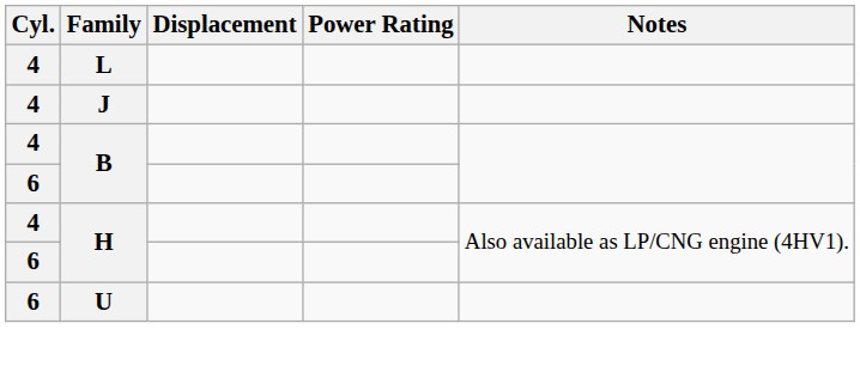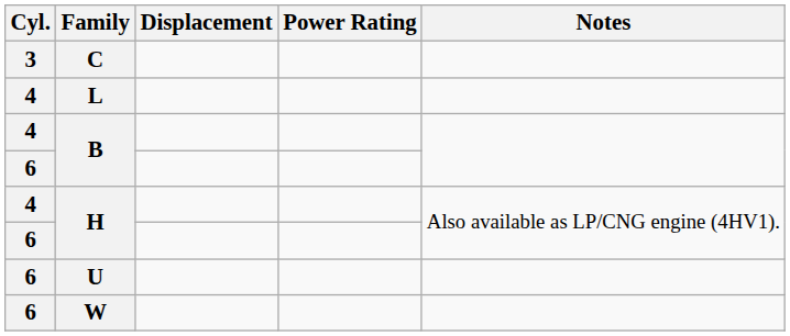 <table class="wikitable sortable" style="text-align:center;font-size:100%;">
 <tr>
 <th>Cyl.</th>
 <th>Family</th>
 <th>Displacement</th>
 <th>Power Rating</th>
 <th class="unsortable">Notes</th>
 </tr>
 <tr>
-<th>4</th>
-<th>L</th>
+<th>3</th>
+<th>C</th>
 <td></td>
 <td></td>
 <td style="text-align:left;font-size:90%;"></td>
 </tr>
 <tr>
 <th>4</th>
-<th>J</th>
+<th>L</th>
 <td></td>
 <td></td>
 <td style="text-align:left;font-size:90%;"></td>
 </tr>
 <tr>
 <th>4</th>
 <th rowspan=2>B</th>
 <td></td>
 <td></td>
 <td style="text-align:left;font-size:90%;" rowspan=2></td>
 </tr>
 <tr>
 <th>6</th>
 <td></td>
 <td></td>
 </tr>
 <tr>
 <th>4</th>
 <th rowspan=2>H</th>
 <td></td>
 <td></td>
 <td style="text-align:left;font-size:90%;" rowspan=2>Also available as LP/CNG engine (4HV1).</td>
 </tr>
 <tr>
 <th>6</th>
 <td></td>
 <td></td>
 </tr>
 <tr>
 <th>6</th>
 <th>U</th>
 <td></td>
 <td></td>
 <td style="text-align:left;font-size:90%;"></td>
 </tr>
+<tr>
+<th>6</th>
+<th>W</th>
+<td></td>
+<td></td>
+<td style="text-align:left;font-size:90%;"></td>
+</tr>
 </table>
